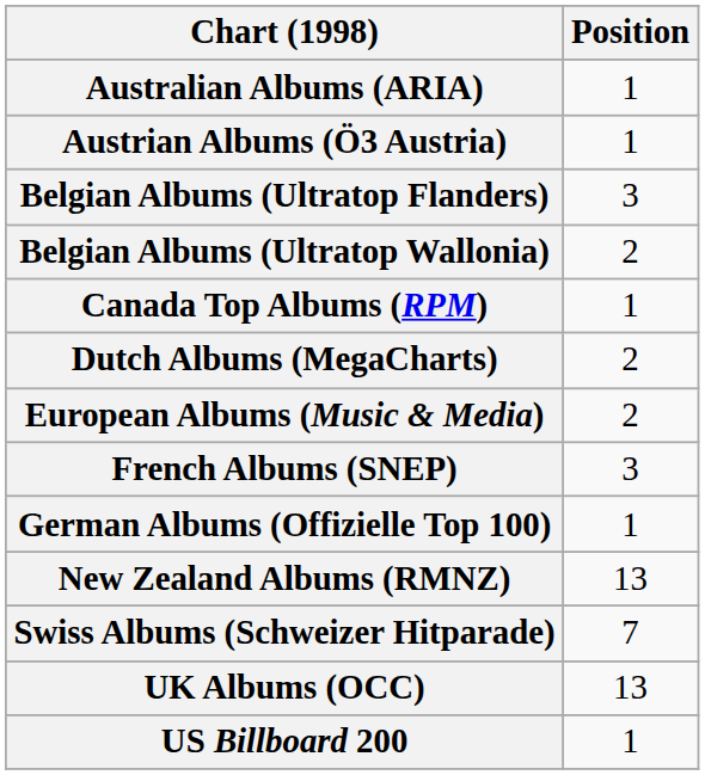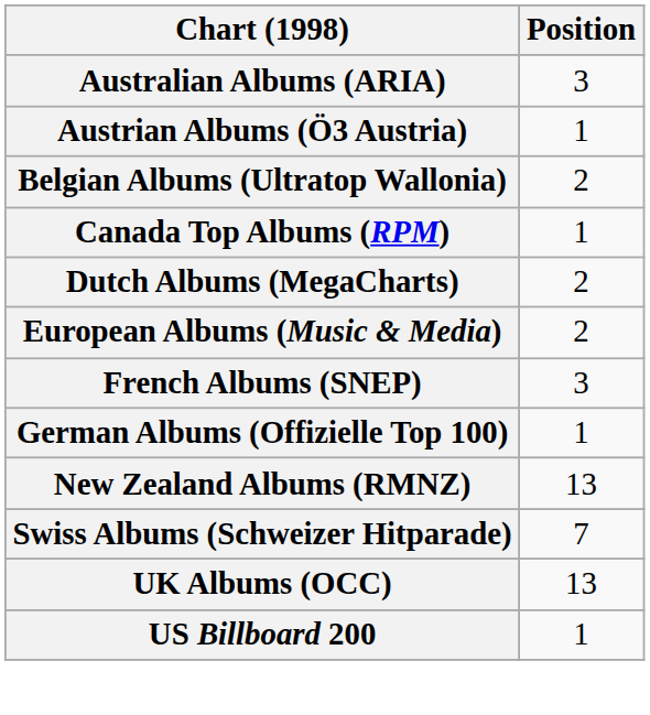 <table class="wikitable sortable plainrowheaders" style="text-align:center;">
 <tr>
 <th scope="column">Chart (1998)</th>
 <th scope="column">Position</th>
 </tr>
 <tr>
 <th scope="row">Australian Albums (ARIA)</th>
-<td>1</td>
+<td>3</td>
 </tr>
 <tr>
 <th scope="row">Austrian Albums (Ö3 Austria)</th>
 <td>1</td>
-</tr>
-<tr>
-<th scope="row">Belgian Albums (Ultratop Flanders)</th>
-<td>3</td>
 </tr>
 <tr>
 <th scope="row">Belgian Albums (Ultratop Wallonia)</th>
 <td>2</td>
 </tr>
 <tr>
 <th scope="row">Canada Top Albums (<em><a href='#'>RPM</a></em>)</th>
 <td>1</td>
 </tr>
 <tr>
 <th scope="row">Dutch Albums (MegaCharts)</th>
 <td>2</td>
 </tr>
 <tr>
 <th scope="row">European Albums (<em>Music & Media</em>)</th>
 <td>2</td>
 </tr>
 <tr>
 <th scope="row">French Albums (SNEP)</th>
 <td>3</td>
 </tr>
 <tr>
 <th scope="row">German Albums (Offizielle Top 100)</th>
 <td>1</td>
 </tr>
 <tr>
 <th scope="row">New Zealand Albums (RMNZ)</th>
 <td>13</td>
 </tr>
 <tr>
 <th scope="row">Swiss Albums (Schweizer Hitparade)</th>
 <td>7</td>
 </tr>
 <tr>
 <th scope="row">UK Albums (OCC)</th>
 <td>13</td>
 </tr>
 <tr>
 <th scope="row">US <em>Billboard</em> 200</th>
 <td>1</td>
 </tr>
 </table>
